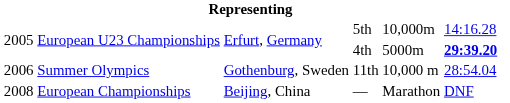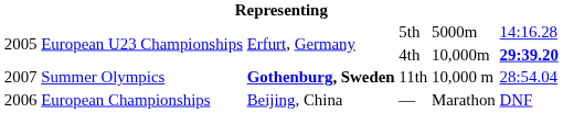 <table>
 <tr>
 <th colspan="6">Representing </th>
 </tr>
 <tr>
 <td rowspan=2>2005</td>
 <td rowspan=2><a href='#'>European U23 Championships</a></td>
 <td rowspan=2><a href='#'>Erfurt</a>, <a href='#'>Germany</a></td>
 <td>5th</td>
-<td>10,000m</td>
+<td>5000m</td>
 <td><a href='#'>14:16.28</a></td>
 </tr>
 <tr>
 <td>4th</td>
-<td>5000m</td>
+<td>10,000m</td>
 <td><strong><a href='#'>29:39.20</a></strong></td>
 </tr>
 <tr>
-<td>2006</td>
+<td>2007</td>
 <td><a href='#'>Summer Olympics</a></td>
-<td><a href='#'>Gothenburg</a>, Sweden</td>
+<td><strong><a href='#'>Gothenburg</a>, Sweden</strong></td>
 <td>11th</td>
 <td>10,000 m</td>
 <td><a href='#'>28:54.04</a></td>
 </tr>
 <tr>
-<td>2008</td>
+<td>2006</td>
 <td><a href='#'>European Championships</a></td>
 <td><a href='#'>Beijing</a>, China</td>
 <td>—</td>
 <td>Marathon</td>
 <td><a href='#'>DNF</a></td>
 </tr>
 </table>
